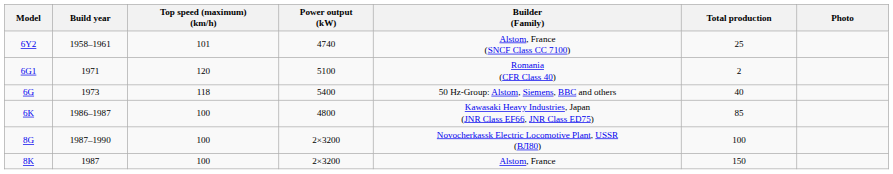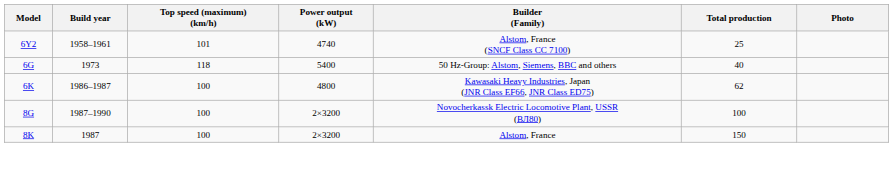 <table class="wikitable + sortable"  style="width:100%; text-align: center; font-size: small;">
 <tr>
 <th>Model</th>
 <th>Build year</th>
 <th>Top speed (maximum)<br> (km/h)</th>
 <th>Power output<br> (kW)</th>
 <th>Builder<br>(Family)</th>
 <th>Total production</th>
 <th style="width:125px;">Photo</th>
 </tr>
 <tr>
 <td><a href='#'>6Y2</a></td>
 <td>1958–1961</td>
 <td>101</td>
 <td>4740</td>
 <td><a href='#'>Alstom</a>, France<br> (<a href='#'>SNCF Class CC 7100</a>)</td>
 <td>25</td>
 <td></td>
 </tr>
 <tr>
-<td><a href='#'>6G1</a></td>
-<td>1971</td>
-<td>120</td>
-<td>5100</td>
-<td><a href='#'>Romania</a><br> (<a href='#'>CFR Class 40</a>)</td>
-<td>2</td>
-<td></td>
-</tr>
-<tr>
 <td><a href='#'>6G</a></td>
 <td>1973</td>
 <td>118</td>
 <td>5400</td>
 <td>50 Hz-Group: <a href='#'>Alstom</a>, <a href='#'>Siemens</a>, <a href='#'>BBC</a> and others</td>
 <td>40</td>
 <td></td>
 </tr>
 <tr>
 <td><a href='#'>6K</a></td>
 <td>1986–1987</td>
 <td>100</td>
 <td>4800</td>
 <td><a href='#'>Kawasaki Heavy Industries</a>, Japan<br> (<a href='#'>JNR Class EF66</a>, <a href='#'>JNR Class ED75</a>)</td>
-<td>85</td>
+<td>62</td>
 <td></td>
 </tr>
 <tr>
 <td><a href='#'>8G</a></td>
 <td>1987–1990</td>
 <td>100</td>
 <td>2×3200</td>
 <td><a href='#'>Novocherkassk Electric Locomotive Plant</a>, <a href='#'>USSR</a><br> (<a href='#'>ВЛ80</a>)</td>
 <td>100</td>
 <td></td>
 </tr>
 <tr>
 <td><a href='#'>8K</a></td>
 <td>1987</td>
 <td>100</td>
 <td>2×3200</td>
 <td><a href='#'>Alstom</a>, France</td>
 <td>150</td>
 <td></td>
 </tr>
 </table>
